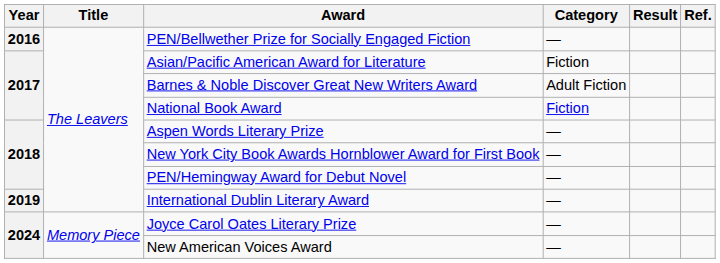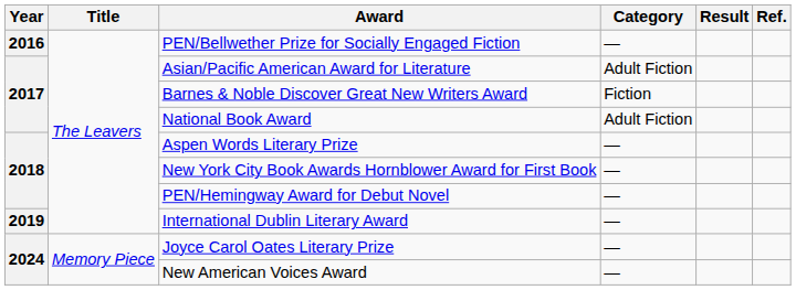 <table class="wikitable sortable">
 <tr>
 <th>Year</th>
 <th>Title</th>
 <th>Award</th>
 <th>Category</th>
 <th>Result</th>
 <th>Ref.</th>
 </tr>
 <tr>
 <th>2016</th>
 <td rowspan="8"><em><a href='#'>The Leavers</a></em></td>
 <td><a href='#'>PEN/Bellwether Prize for Socially Engaged Fiction</a></td>
 <td>—</td>
 <td></td>
 <td></td>
 </tr>
 <tr>
 <th rowspan="3">2017</th>
 <td><a href='#'>Asian/Pacific American Award for Literature</a></td>
+<td>Adult Fiction</td>
+<td></td>
+<td></td>
+</tr>
+<tr>
+<td><a href='#'>Barnes & Noble Discover Great New Writers Award</a></td>
 <td>Fiction</td>
 <td></td>
 <td></td>
 </tr>
 <tr>
-<td><a href='#'>Barnes & Noble Discover Great New Writers Award</a></td>
+<td><a href='#'>National Book Award</a></td>
 <td>Adult Fiction</td>
-<td></td>
-<td></td>
-</tr>
-<tr>
-<td><a href='#'>National Book Award</a></td>
-<td><a href='#'>Fiction</a></td>
 <td></td>
 <td></td>
 </tr>
 <tr>
 <th rowspan="3">2018</th>
 <td><a href='#'>Aspen Words Literary Prize</a></td>
 <td>—</td>
 <td></td>
 <td></td>
 </tr>
 <tr>
 <td><a href='#'>New York City Book Awards Hornblower Award for First Book</a></td>
 <td>—</td>
 <td></td>
 <td></td>
 </tr>
 <tr>
 <td><a href='#'>PEN/Hemingway Award for Debut Novel</a></td>
 <td>—</td>
 <td></td>
 <td></td>
 </tr>
 <tr>
 <th>2019</th>
 <td><a href='#'>International Dublin Literary Award</a></td>
 <td>—</td>
 <td></td>
 <td></td>
 </tr>
 <tr>
 <th rowspan="2">2024</th>
 <td rowspan="2"><em><a href='#'>Memory Piece</a></em></td>
 <td><a href='#'>Joyce Carol Oates Literary Prize</a></td>
 <td>—</td>
 <td></td>
 <td></td>
 </tr>
 <tr>
 <td>New American Voices Award</td>
 <td>—</td>
 <td></td>
 <td></td>
 </tr>
 </table>
